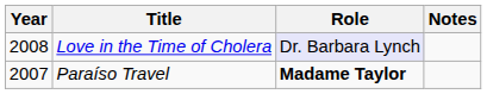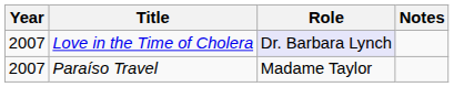 <table class="wikitable sortable">
 <tr>
 <th>Year</th>
 <th>Title</th>
 <th>Role</th>
 <th class="unsortable">Notes</th>
 </tr>
 <tr>
-<td>2008</td>
+<td>2007</td>
 <td><em><a href='#'>Love in the Time of Cholera</a></em></td>
 <td style="background: lavender;">Dr. Barbara Lynch</td>
 <td></td>
 </tr>
 <tr>
 <td>2007</td>
 <td><em>Paraíso Travel</em></td>
-<td><strong>Madame Taylor</strong></td>
+<td>Madame Taylor</td>
 <td></td>
 </tr>
 </table>
